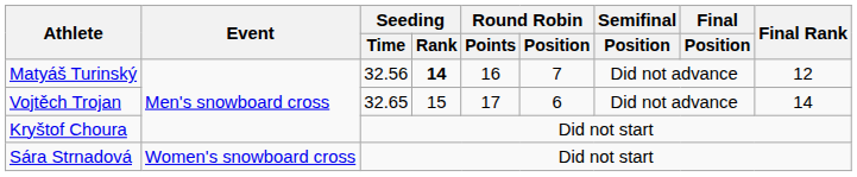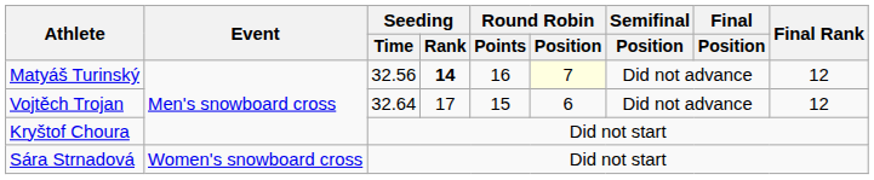 <table class="wikitable" style="font-size:90%">
 <tr>
 <th rowspan="2">Athlete</th>
 <th rowspan="2">Event</th>
 <th colspan="2">Seeding</th>
 <th colspan="2">Round Robin</th>
 <th>Semifinal</th>
 <th>Final</th>
 <th rowspan="2">Final Rank</th>
 </tr>
 <tr style="font-size:95%">
 <th>Time</th>
 <th>Rank</th>
 <th>Points</th>
 <th>Position</th>
 <th>Position</th>
 <th>Position</th>
 </tr>
 <tr align=center>
 <td align=left><a href='#'>Matyáš Turinský</a></td>
 <td rowspan="3" align="left"><a href='#'>Men's snowboard cross</a></td>
 <td>32.56</td>
 <td><strong>14</strong></td>
 <td>16</td>
-<td>7</td>
+<td style="background: lightyellow;">7</td>
 <td colspan = 2>Did not advance</td>
 <td>12</td>
 </tr>
 <tr align=center>
 <td align=left><a href='#'>Vojtěch Trojan</a></td>
-<td>32.65</td>
+<td>32.64</td>
+<td>17</td>
 <td>15</td>
-<td>17</td>
 <td>6</td>
 <td colspan = 2>Did not advance</td>
-<td>14</td>
+<td>12</td>
 </tr>
 <tr align = center>
 <td align=left><a href='#'>Kryštof Choura</a></td>
 <td colspan = 7>Did not start</td>
 </tr>
 <tr align="center">
 <td align="left"><a href='#'>Sára Strnadová</a></td>
 <td rowspan="2" align="left"><a href='#'>Women's snowboard cross</a></td>
 <td colspan = 7>Did not start</td>
 </tr>
 </table>
